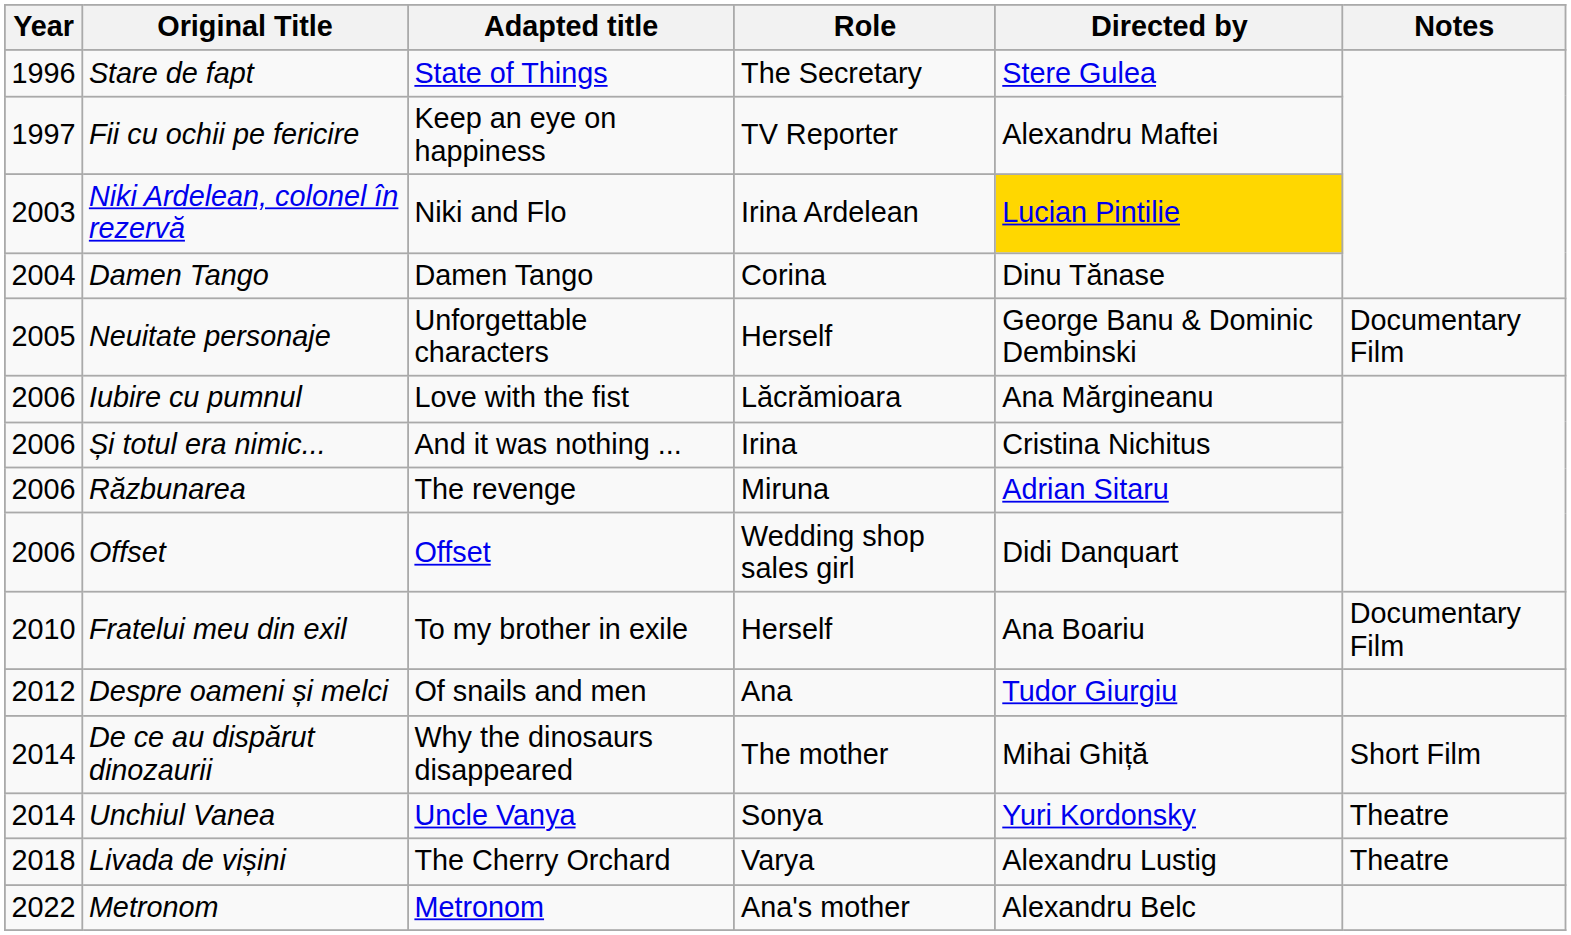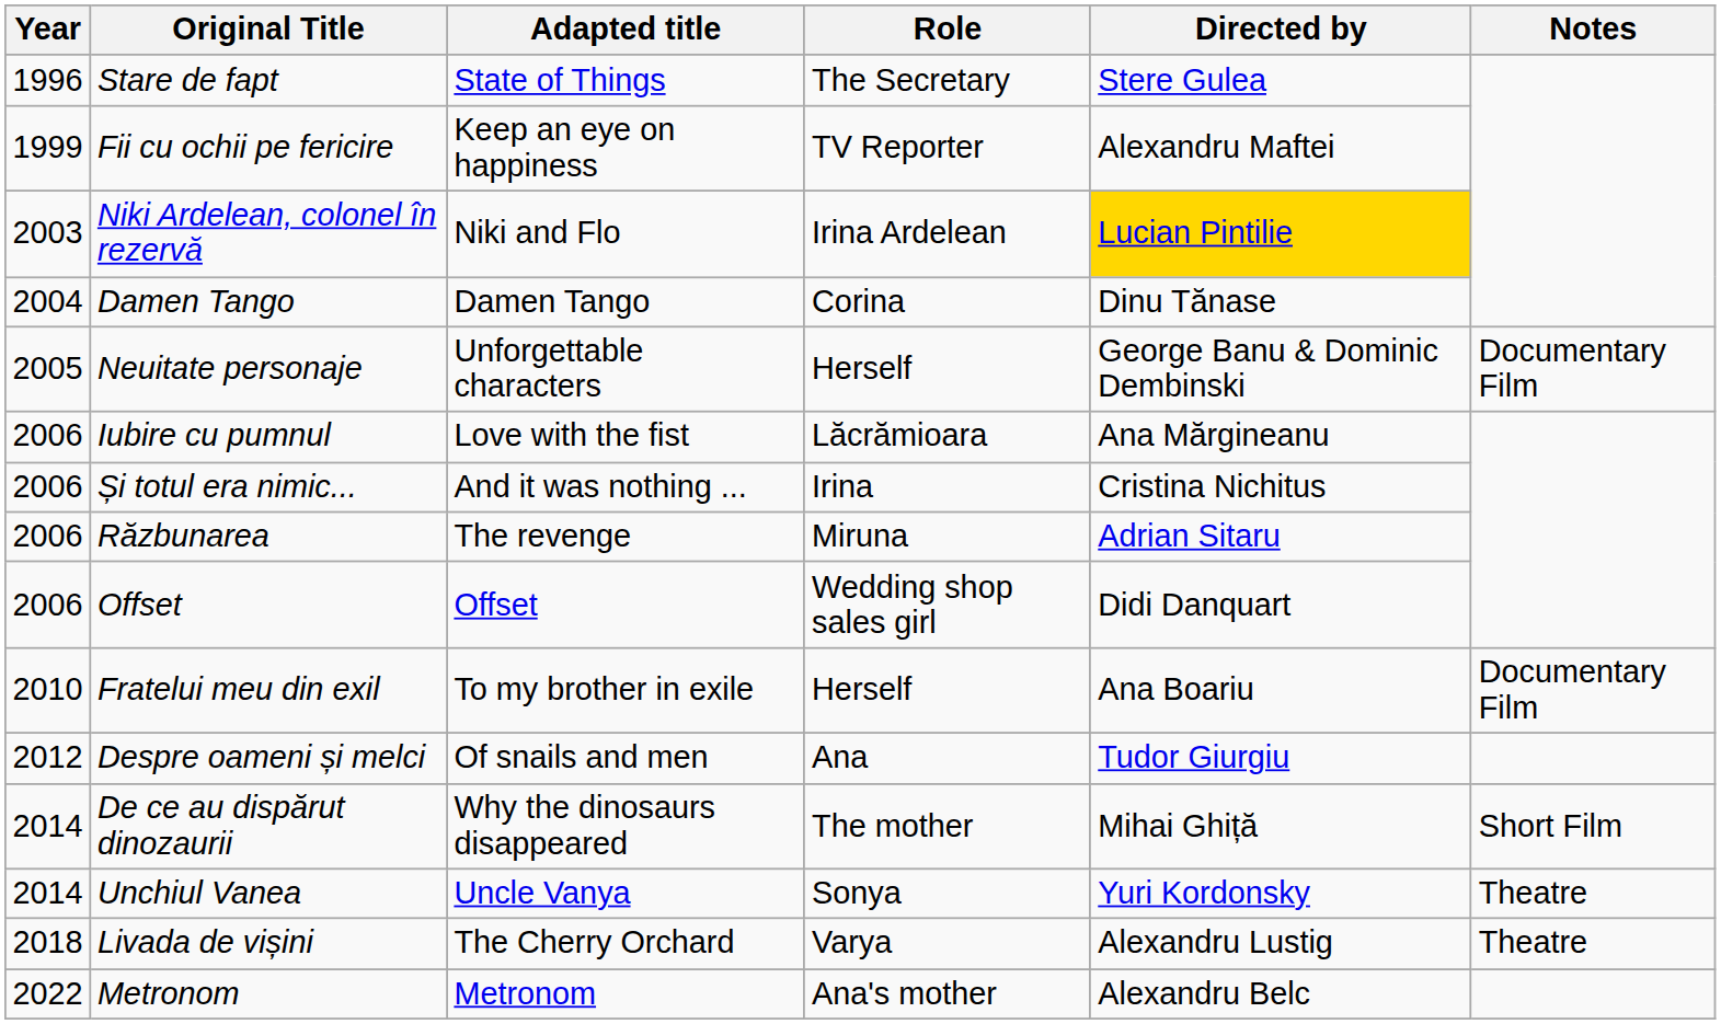 <table class="wikitable sortable">
 <tr>
 <th>Year</th>
 <th>Original Title</th>
 <th>Adapted title</th>
 <th>Role</th>
 <th>Directed by</th>
 <th>Notes</th>
 </tr>
 <tr>
 <td>1996</td>
 <td><em>Stare de fapt</em></td>
 <td><a href='#'>State of Things</a></td>
 <td>The Secretary</td>
 <td><a href='#'>Stere Gulea</a></td>
 </tr>
 <tr>
-<td>1997</td>
+<td>1999</td>
 <td><em>Fii cu ochii pe fericire</em></td>
 <td>Keep an eye on happiness</td>
 <td>TV Reporter</td>
 <td>Alexandru Maftei</td>
 </tr>
 <tr>
 <td>2003</td>
 <td><em><a href='#'>Niki Ardelean, colonel în rezervă</a></em></td>
 <td>Niki and Flo</td>
 <td>Irina Ardelean</td>
 <td style="background: gold;"><a href='#'>Lucian Pintilie</a></td>
 </tr>
 <tr>
 <td>2004</td>
 <td><em>Damen Tango</em></td>
 <td>Damen Tango</td>
 <td>Corina</td>
 <td>Dinu Tănase</td>
 </tr>
 <tr>
 <td>2005</td>
 <td><em>Neuitate personaje</em></td>
 <td>Unforgettable characters</td>
 <td>Herself</td>
 <td>George Banu & Dominic Dembinski</td>
 <td>Documentary Film</td>
 </tr>
 <tr>
 <td>2006</td>
 <td><em>Iubire cu pumnul</em></td>
 <td>Love with the fist</td>
 <td>Lăcrămioara</td>
 <td>Ana Mărgineanu</td>
 </tr>
 <tr>
 <td>2006</td>
 <td><em>Și totul era nimic...</em></td>
 <td>And it was nothing ...</td>
 <td>Irina</td>
 <td>Cristina Nichitus</td>
 </tr>
 <tr>
 <td>2006</td>
 <td><em>Răzbunarea</em></td>
 <td>The revenge</td>
 <td>Miruna</td>
 <td><a href='#'>Adrian Sitaru</a></td>
 </tr>
 <tr>
 <td>2006</td>
 <td><em>Offset</em></td>
 <td><a href='#'>Offset</a></td>
 <td>Wedding shop sales girl</td>
 <td>Didi Danquart</td>
 </tr>
 <tr>
 <td>2010</td>
 <td><em>Fratelui meu din exil</em></td>
 <td>To my brother in exile</td>
 <td>Herself</td>
 <td>Ana Boariu</td>
 <td>Documentary Film</td>
 </tr>
 <tr>
 <td>2012</td>
 <td><em>Despre oameni și melci</em></td>
 <td>Of snails and men</td>
 <td>Ana</td>
 <td><a href='#'>Tudor Giurgiu</a></td>
 </tr>
 <tr>
 <td>2014</td>
 <td><em>De ce au dispărut dinozaurii</em></td>
 <td>Why the dinosaurs disappeared</td>
 <td>The mother</td>
 <td>Mihai Ghiță</td>
 <td>Short Film</td>
 </tr>
 <tr>
 <td>2014</td>
 <td><em>Unchiul Vanea</em></td>
 <td><a href='#'>Uncle Vanya</a></td>
 <td>Sonya</td>
 <td><a href='#'>Yuri Kordonsky</a></td>
 <td>Theatre</td>
 </tr>
 <tr>
 <td>2018</td>
 <td><em>Livada de vișini</em></td>
 <td>The Cherry Orchard</td>
 <td>Varya</td>
 <td>Alexandru Lustig</td>
 <td>Theatre</td>
 </tr>
 <tr>
 <td>2022</td>
 <td><em>Metronom</em></td>
 <td><a href='#'>Metronom</a></td>
 <td>Ana's mother</td>
 <td>Alexandru Belc</td>
 <td></td>
 </tr>
 </table>
